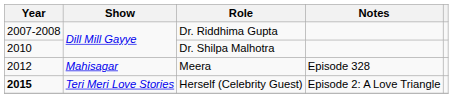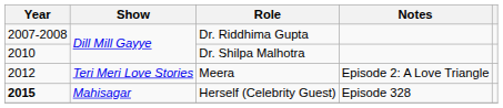 <table class="wikitable sortable">
 <tr>
 <th>Year</th>
 <th>Show</th>
 <th>Role</th>
 <th>Notes</th>
 <th class="unsortable"></th>
 </tr>
 <tr>
 <td>2007-2008</td>
 <td rowspan=2><em><a href='#'>Dill Mill Gayye</a></em></td>
 <td>Dr. Riddhima Gupta</td>
 <td></td>
 <td></td>
 </tr>
 <tr>
 <td>2010</td>
 <td>Dr. Shilpa Malhotra</td>
 <td></td>
 <td></td>
 </tr>
 <tr>
 <td>2012</td>
-<td><em><a href='#'>Mahisagar</a></em></td>
+<td><em><a href='#'>Teri Meri Love Stories</a></em></td>
 <td>Meera</td>
-<td>Episode 328</td>
+<td>Episode 2: A Love Triangle</td>
 <td></td>
 </tr>
 <tr>
 <td><strong>2015</strong></td>
-<td><em><a href='#'>Teri Meri Love Stories</a></em></td>
+<td><em><a href='#'>Mahisagar</a></em></td>
 <td>Herself (Celebrity Guest)</td>
-<td>Episode 2: A Love Triangle</td>
+<td>Episode 328</td>
 <td></td>
 </tr>
 <tr>
 </tr>
 </table>
